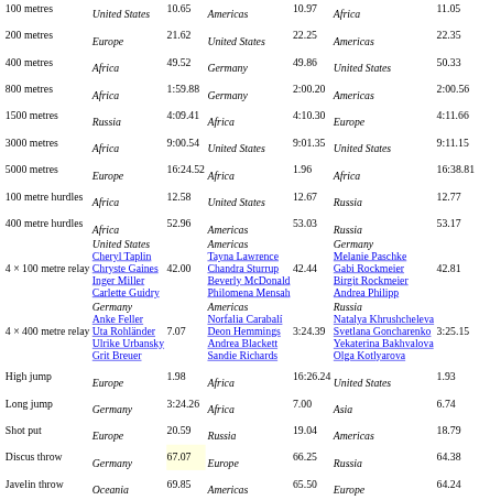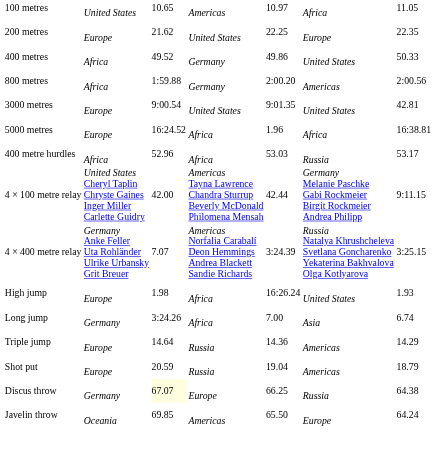 <table>
 <tr>
 <td>100 metres</td>
 <td>  <br><em>United States</em></td>
 <td>10.65</td>
 <td>   <br><em>Americas</em></td>
 <td>10.97</td>
 <td>  <br><em>Africa</em></td>
 <td>11.05</td>
 </tr>
 <tr>
 <td>200 metres</td>
 <td><br><em>Europe</em></td>
 <td>21.62</td>
 <td>  <br><em>United States</em></td>
 <td>22.25</td>
-<td>  <br><em>Americas</em></td>
+<td>  <br><em>Europe</em></td>
 <td>22.35</td>
 </tr>
 <tr>
 <td>400 metres</td>
 <td>  <br><em>Africa</em></td>
 <td>49.52</td>
 <td>   <br><em>Germany</em></td>
 <td>49.86</td>
 <td>  <br><em>United States</em></td>
 <td>50.33</td>
 </tr>
 <tr>
 <td>800 metres</td>
 <td>   <br><em>Africa</em></td>
 <td>1:59.88</td>
 <td>   <br><em>Germany</em></td>
 <td>2:00.20</td>
 <td>  <br><em>Americas</em></td>
 <td>2:00.56</td>
 </tr>
 <tr>
-<td>1500 metres</td>
-<td>  <br><em>Russia</em></td>
-<td>4:09.41</td>
-<td>   <br><em>Africa</em></td>
-<td>4:10.30</td>
+<td>3000 metres</td>
 <td>  <br><em>Europe</em></td>
-<td>4:11.66</td>
-</tr>
-<tr>
-<td>3000 metres</td>
-<td> <br><em>Africa</em></td>
 <td>9:00.54</td>
 <td>  <br><em>United States</em></td>
 <td>9:01.35</td>
 <td>  <br><em>United States</em></td>
-<td>9:11.15</td>
+<td>42.81</td>
 </tr>
 <tr>
 <td>5000 metres</td>
 <td> <br><em>Europe</em></td>
 <td>16:24.52</td>
 <td>  <br><em>Africa</em></td>
 <td>1.96</td>
 <td>  <br><em>Africa</em></td>
 <td>16:38.81</td>
 </tr>
 <tr>
-<td>100 metre hurdles</td>
-<td>   <br><em>Africa</em></td>
-<td>12.58</td>
-<td>  <br><em>United States</em></td>
-<td>12.67</td>
-<td>  <br><em>Russia</em></td>
-<td>12.77</td>
-</tr>
-<tr>
 <td>400 metre hurdles</td>
 <td> <br><em>Africa</em></td>
 <td>52.96</td>
-<td>   <br><em>Americas</em></td>
+<td>  <br><em>Africa</em></td>
 <td>53.03</td>
 <td>  <br><em>Russia</em></td>
 <td>53.17</td>
 </tr>
 <tr>
 <td>4 × 100 metre relay</td>
 <td valign=top><em>United States</em><br><a href='#'>Cheryl Taplin</a><br><a href='#'>Chryste Gaines</a><br><a href='#'>Inger Miller</a><br><a href='#'>Carlette Guidry</a></td>
 <td>42.00</td>
 <td valign=top><em>Americas</em><br><a href='#'>Tayna Lawrence</a><br><a href='#'>Chandra Sturrup</a><br><a href='#'>Beverly McDonald</a><br><a href='#'>Philomena Mensah</a></td>
 <td>42.44</td>
 <td valign=top><em>Germany</em><br><a href='#'>Melanie Paschke</a><br><a href='#'>Gabi Rockmeier</a><br><a href='#'>Birgit Rockmeier</a><br><a href='#'>Andrea Philipp</a></td>
-<td>42.81</td>
+<td>9:11.15</td>
 </tr>
 <tr>
 <td>4 × 400 metre relay</td>
 <td valign=top><em>Germany</em><br><a href='#'>Anke Feller</a><br><a href='#'>Uta Rohländer</a><br><a href='#'>Ulrike Urbansky</a><br><a href='#'>Grit Breuer</a></td>
 <td>7.07</td>
 <td valign=top><em>Americas</em><br><a href='#'>Norfalia Carabalí</a><br><a href='#'>Deon Hemmings</a><br><a href='#'>Andrea Blackett</a><br><a href='#'>Sandie Richards</a></td>
 <td>3:24.39</td>
 <td valign=top><em>Russia</em><br><a href='#'>Natalya Khrushcheleva</a><br><a href='#'>Svetlana Goncharenko</a><br><a href='#'>Yekaterina Bakhvalova</a><br><a href='#'>Olga Kotlyarova</a></td>
 <td>3:25.15</td>
 </tr>
 <tr>
 <td>High jump</td>
 <td><br><em>Europe</em></td>
 <td>1.98</td>
 <td><br><em>Africa</em></td>
 <td>16:26.24</td>
 <td><br><em>United States</em></td>
 <td>1.93</td>
 </tr>
 <tr>
 <td>Long jump</td>
 <td> <br><em>Germany</em></td>
 <td>3:24.26</td>
 <td>  <br><em>Africa</em></td>
 <td>7.00</td>
 <td>  <br><em>Asia</em></td>
 <td>6.74</td>
 </tr>
 <tr>
+<td>Triple jump</td>
+<td> <br><em>Europe</em></td>
+<td>14.64</td>
+<td>  <br><em>Russia</em></td>
+<td>14.36</td>
+<td>  <br><em>Americas</em></td>
+<td>14.29</td>
+</tr>
+<tr>
 <td>Shot put</td>
 <td> <br><em>Europe</em></td>
 <td>20.59</td>
 <td>  <br><em>Russia</em></td>
 <td>19.04</td>
 <td>  <br><em>Americas</em></td>
 <td>18.79</td>
 </tr>
 <tr>
 <td>Discus throw</td>
 <td>  <br><em>Germany</em></td>
 <td style="background: lightyellow;">67.07</td>
 <td>  <br><em>Europe</em></td>
 <td>66.25</td>
 <td>  <br><em>Russia</em></td>
 <td>64.38</td>
 </tr>
 <tr>
 <td>Javelin throw</td>
 <td>   <br><em>Oceania</em></td>
 <td>69.85</td>
 <td>  <br><em>Americas</em></td>
 <td>65.50</td>
 <td>  <br><em>Europe</em></td>
 <td>64.24</td>
 </tr>
 </table>
